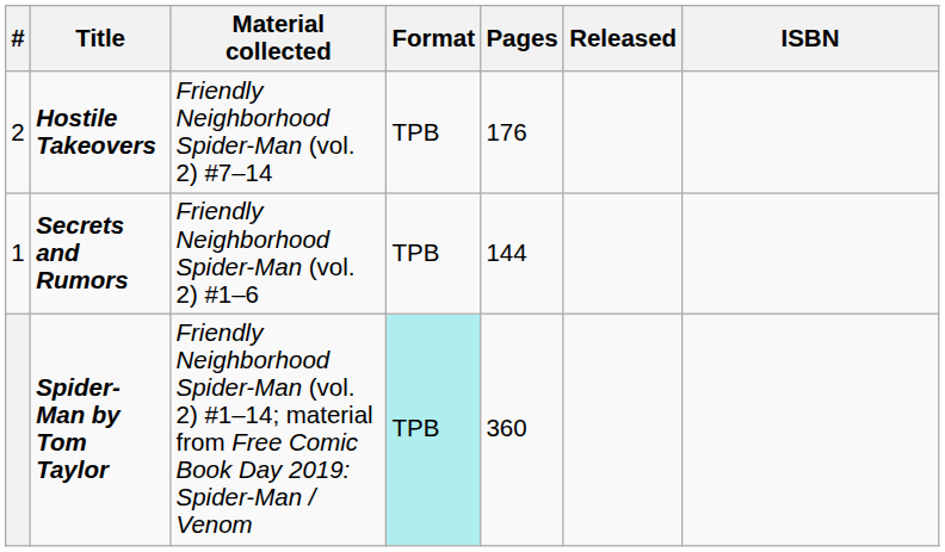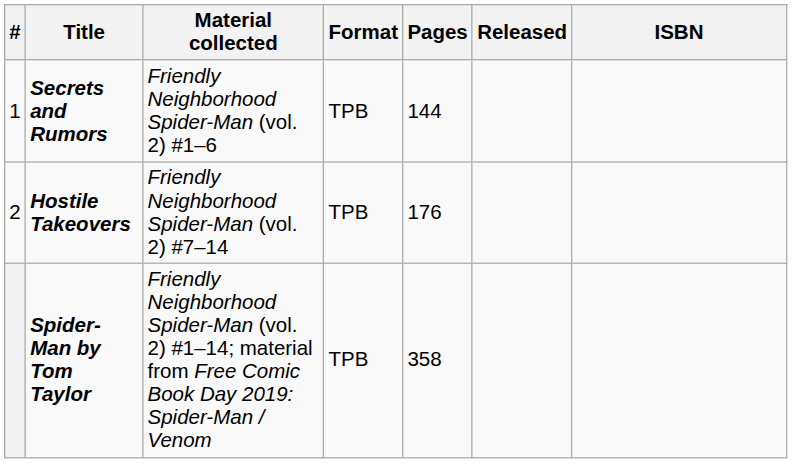 <table class="wikitable sortable" width=98%>
 <tr>
 <th>#</th>
 <th>Title</th>
 <th>Material collected</th>
 <th class="unsortable">Format</th>
 <th>Pages</th>
 <th>Released</th>
 <th class="unsortable" style="width: 10em;">ISBN</th>
 </tr>
 <tr>
+<td>1</td>
+<td><strong><em>Secrets and Rumors</em></strong></td>
+<td><em>Friendly Neighborhood Spider-Man</em> (vol. 2) #1–6</td>
+<td>TPB</td>
+<td>144</td>
+<td></td>
+<td></td>
+</tr>
+<tr>
 <td>2</td>
 <td><strong><em>Hostile Takeovers</em></strong></td>
 <td><em>Friendly Neighborhood Spider-Man</em> (vol. 2) #7–14</td>
 <td>TPB</td>
 <td>176</td>
 <td></td>
 <td></td>
 </tr>
 <tr>
-<td>1</td>
-<td><strong><em>Secrets and Rumors</em></strong></td>
-<td><em>Friendly Neighborhood Spider-Man</em> (vol. 2) #1–6</td>
-<td>TPB</td>
-<td>144</td>
-<td></td>
-<td></td>
-</tr>
-<tr>
 <th style="background-color: light grey;"></th>
 <td><strong><em>Spider-Man by Tom Taylor</em></strong></td>
 <td><em>Friendly Neighborhood Spider-Man</em> (vol. 2) #1–14; material from <em>Free Comic Book Day 2019: Spider-Man / Venom</em></td>
-<td style="background: paleturquoise;">TPB</td>
-<td>360</td>
+<td>TPB</td>
+<td>358</td>
 <td></td>
 <td></td>
 </tr>
 </table>
